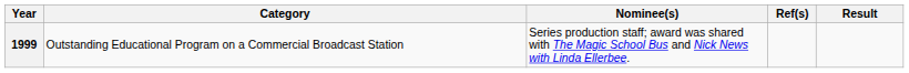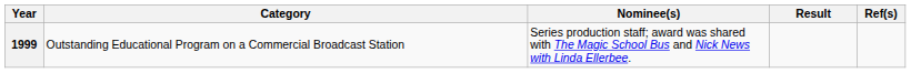 <table class="wikitable plainrowheaders">
 <tr>
 <th scope="col" style="width:4%;">Year</th>
 <th scope="col" style="width:50%;">Category</th>
 <th scope="col" style="width:25%;">Nominee(s)</th>
+<th scope="col" style="width:9%;">Result</th>
 <th scope="col" style="width:5%;">Ref(s)</th>
-<th scope="col" style="width:9%;">Result</th>
 </tr>
 <tr>
 <th scope="row">1999</th>
 <td>Outstanding Educational Program on a Commercial Broadcast Station</td>
 <td>Series production staff; award was shared with <em><a href='#'>The Magic School Bus</a></em> and <em><a href='#'>Nick News with Linda Ellerbee</a></em>.</td>
+<td></td>
 <td style="text-align:center;"><br></td>
-<td></td>
 </tr>
 </table>
